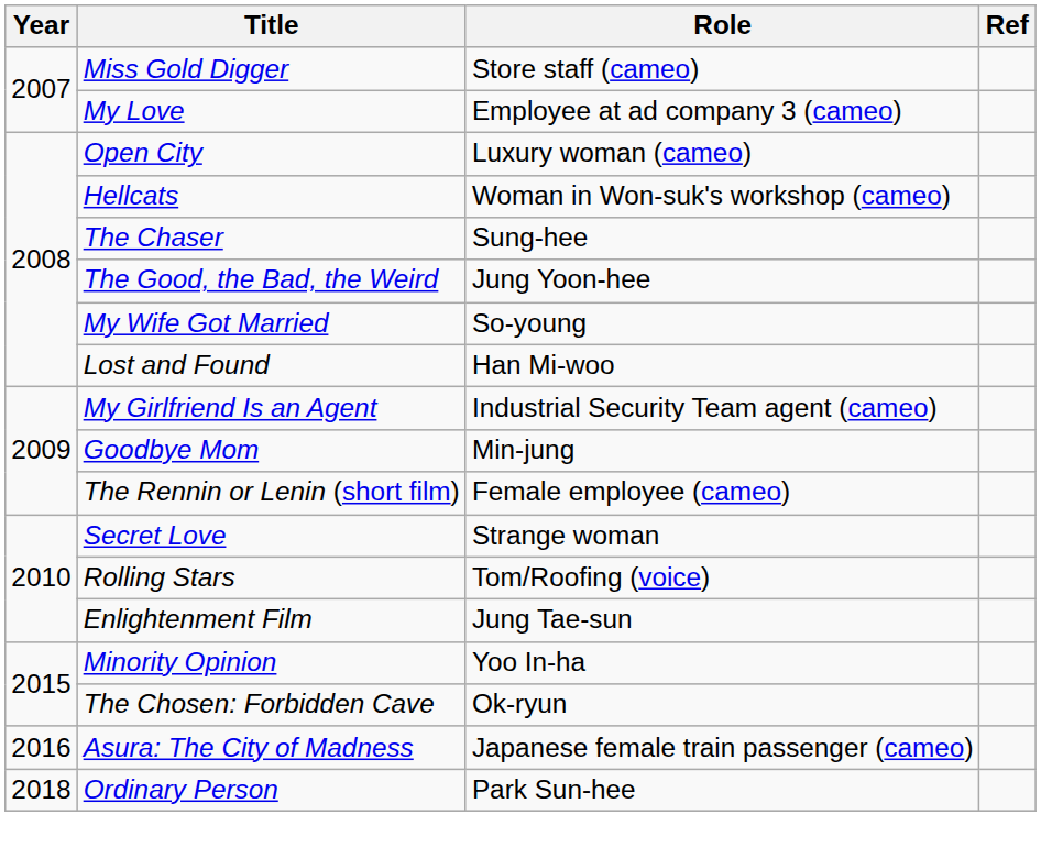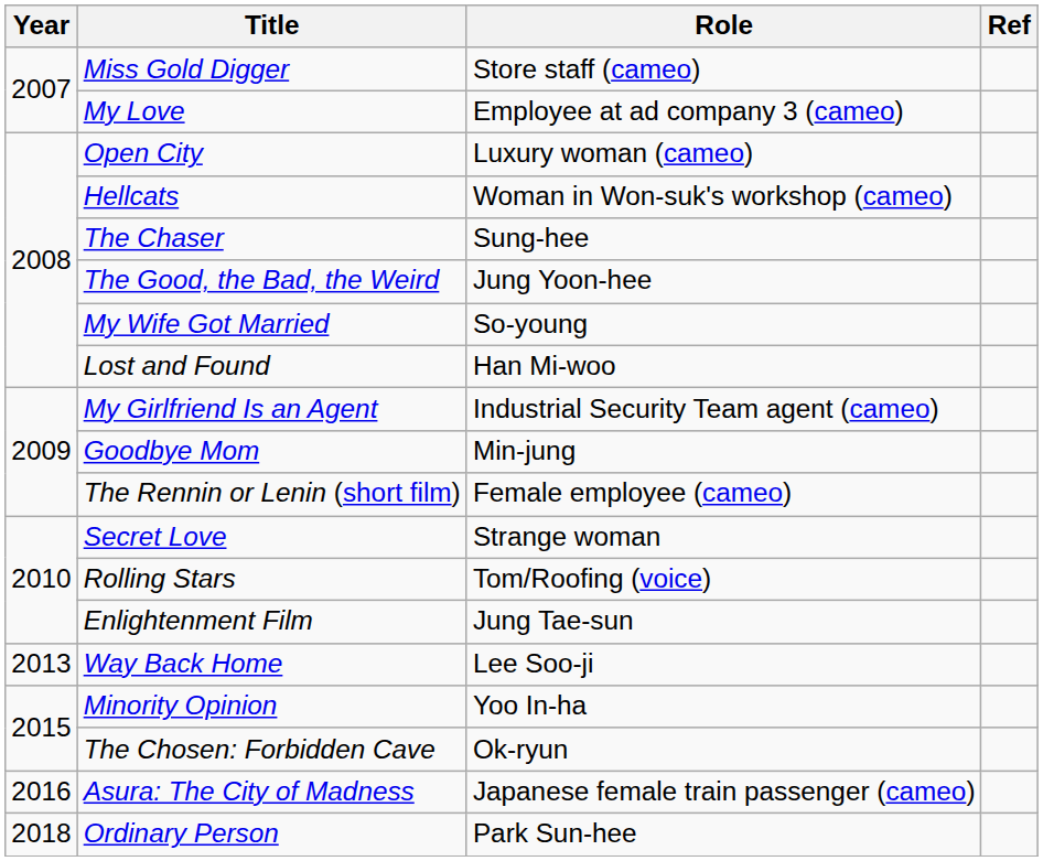 <table class="wikitable">
 <tr>
 <th>Year</th>
 <th>Title</th>
 <th>Role</th>
 <th>Ref</th>
 </tr>
 <tr>
 <td rowspan="2">2007</td>
 <td><em><a href='#'>Miss Gold Digger</a></em></td>
 <td>Store staff (<a href='#'>cameo</a>)</td>
 <td></td>
 </tr>
 <tr>
 <td><em><a href='#'>My Love</a></em></td>
 <td>Employee at ad company 3 (<a href='#'>cameo</a>)</td>
 <td></td>
 </tr>
 <tr>
 <td rowspan="6">2008</td>
 <td><em><a href='#'>Open City</a></em></td>
 <td>Luxury woman (<a href='#'>cameo</a>)</td>
 <td></td>
 </tr>
 <tr>
 <td><em><a href='#'>Hellcats</a></em></td>
 <td>Woman in Won-suk's workshop (<a href='#'>cameo</a>)</td>
 <td></td>
 </tr>
 <tr>
 <td><em><a href='#'>The Chaser</a></em></td>
 <td>Sung-hee</td>
 <td></td>
 </tr>
 <tr>
 <td><em><a href='#'>The Good, the Bad, the Weird</a></em></td>
 <td>Jung Yoon-hee</td>
 <td></td>
 </tr>
 <tr>
 <td><em><a href='#'>My Wife Got Married</a></em></td>
 <td>So-young</td>
 <td></td>
 </tr>
 <tr>
 <td><em>Lost and Found</em></td>
 <td>Han Mi-woo</td>
 <td></td>
 </tr>
 <tr>
 <td rowspan="3">2009</td>
 <td><em><a href='#'>My Girlfriend Is an Agent</a></em></td>
 <td>Industrial Security Team agent (<a href='#'>cameo</a>)</td>
 <td></td>
 </tr>
 <tr>
 <td><em><a href='#'>Goodbye Mom</a></em></td>
 <td>Min-jung</td>
 <td></td>
 </tr>
 <tr>
 <td><em>The Rennin or Lenin</em> (<a href='#'>short film</a>)</td>
 <td>Female employee (<a href='#'>cameo</a>)</td>
 <td></td>
 </tr>
 <tr>
 <td rowspan="3">2010</td>
 <td><em><a href='#'>Secret Love</a></em></td>
 <td>Strange woman</td>
 <td></td>
 </tr>
 <tr>
 <td><em>Rolling Stars</em></td>
 <td>Tom/Roofing (<a href='#'>voice</a>)</td>
 <td></td>
 </tr>
 <tr>
 <td><em>Enlightenment Film</em></td>
 <td>Jung Tae-sun</td>
 <td></td>
 </tr>
 <tr>
+<td>2013</td>
+<td><em><a href='#'>Way Back Home</a></em></td>
+<td>Lee Soo-ji</td>
+<td></td>
+</tr>
+<tr>
 <td rowspan="2">2015</td>
 <td><em><a href='#'>Minority Opinion</a></em></td>
 <td>Yoo In-ha</td>
 <td></td>
 </tr>
 <tr>
 <td><em>The Chosen: Forbidden Cave</em></td>
 <td>Ok-ryun</td>
 <td></td>
 </tr>
 <tr>
 <td>2016</td>
 <td><em><a href='#'>Asura: The City of Madness</a></em></td>
 <td>Japanese female train passenger (<a href='#'>cameo</a>)</td>
 <td></td>
 </tr>
 <tr>
 <td>2018</td>
 <td><em><a href='#'>Ordinary Person</a></em></td>
 <td>Park Sun-hee</td>
 <td></td>
 </tr>
 <tr>
 </tr>
 </table>
